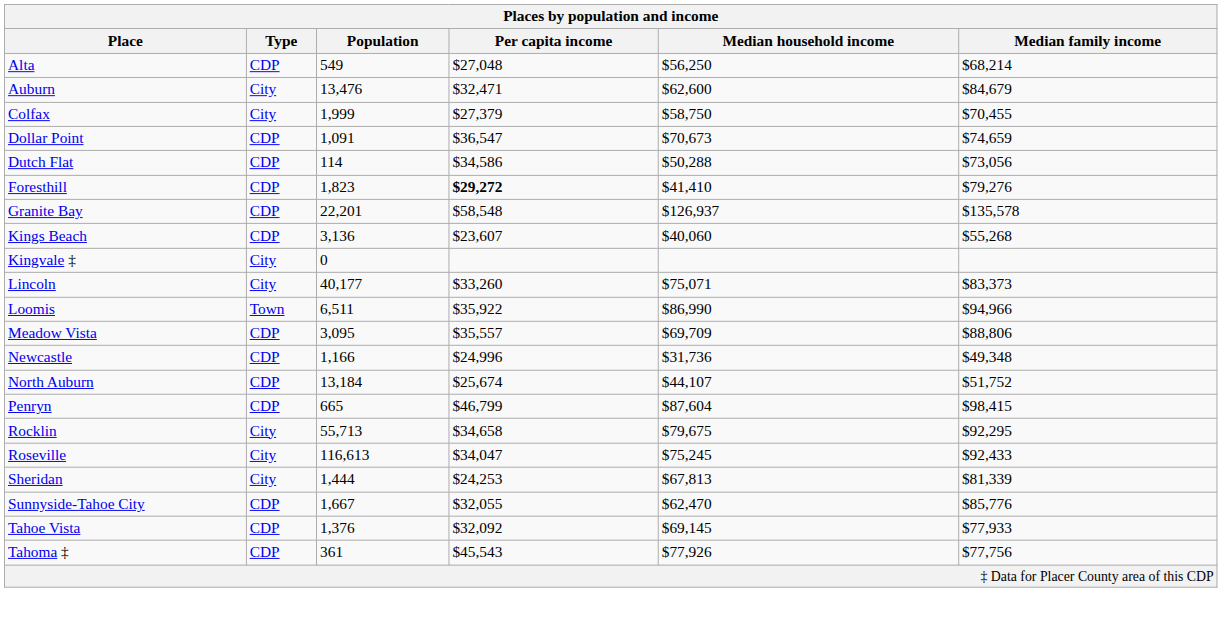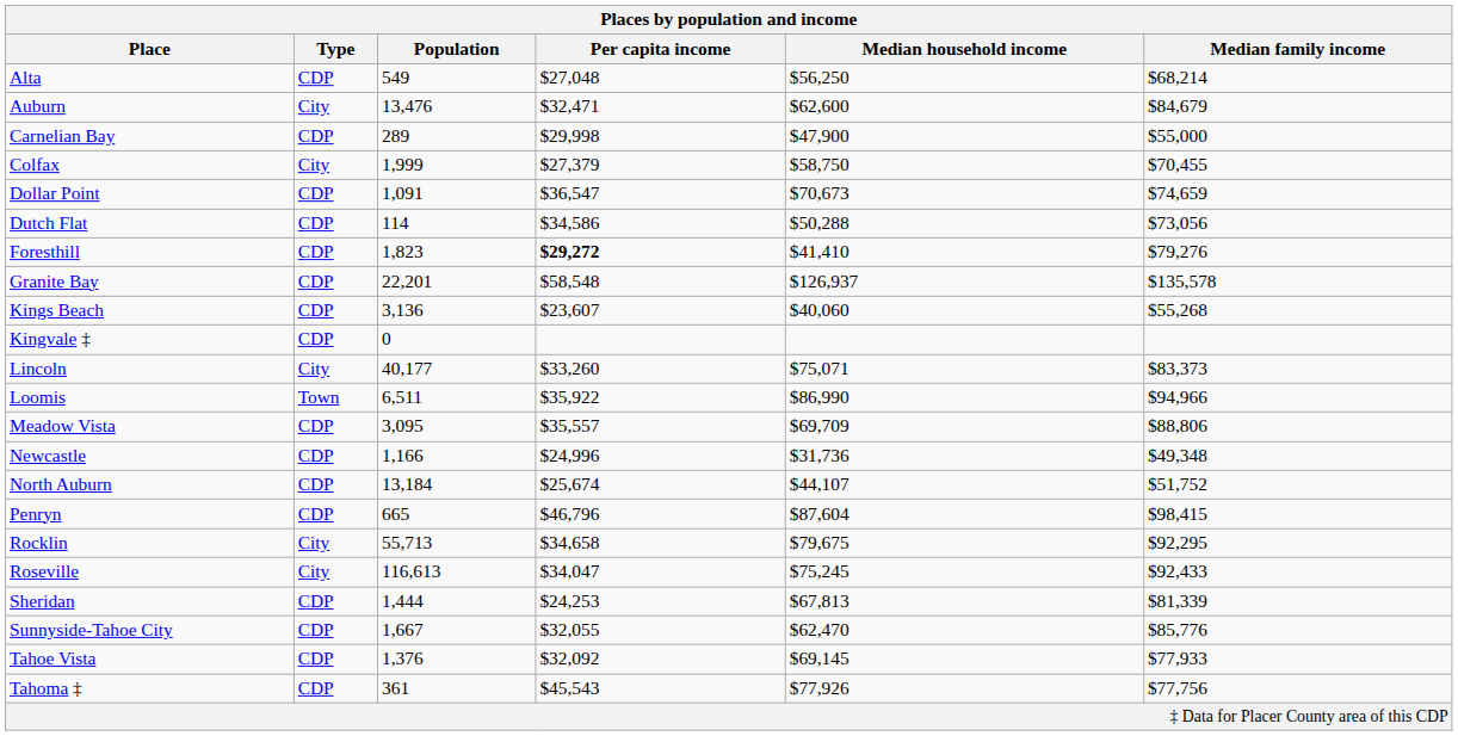 <table class="wikitable collapsible collapsed sortable" style="width: 100%;">
 <tr>
 <th colspan=6>Places by population and income</th>
 </tr>
 <tr>
 <th>Place</th>
 <th>Type</th>
 <th>Population</th>
 <th data-sort-type="currency">Per capita income</th>
 <th data-sort-type="currency">Median household income</th>
 <th data-sort-type="currency">Median family income</th>
 </tr>
 <tr>
 <td><a href='#'>Alta</a></td>
 <td><a href='#'>CDP</a></td>
 <td>549</td>
 <td>$27,048</td>
 <td>$56,250</td>
 <td>$68,214</td>
 </tr>
 <tr>
 <td><a href='#'>Auburn</a></td>
 <td><a href='#'>City</a></td>
 <td>13,476</td>
 <td>$32,471</td>
 <td>$62,600</td>
 <td>$84,679</td>
+</tr>
+<tr>
+<td><a href='#'>Carnelian Bay</a></td>
+<td><a href='#'>CDP</a></td>
+<td>289</td>
+<td>$29,998</td>
+<td>$47,900</td>
+<td>$55,000</td>
 </tr>
 <tr>
 <td><a href='#'>Colfax</a></td>
 <td><a href='#'>City</a></td>
 <td>1,999</td>
 <td>$27,379</td>
 <td>$58,750</td>
 <td>$70,455</td>
 </tr>
 <tr>
 <td><a href='#'>Dollar Point</a></td>
 <td><a href='#'>CDP</a></td>
 <td>1,091</td>
 <td>$36,547</td>
 <td>$70,673</td>
 <td>$74,659</td>
 </tr>
 <tr>
 <td><a href='#'>Dutch Flat</a></td>
 <td><a href='#'>CDP</a></td>
 <td>114</td>
 <td>$34,586</td>
 <td>$50,288</td>
 <td>$73,056</td>
 </tr>
 <tr>
 <td><a href='#'>Foresthill</a></td>
 <td><a href='#'>CDP</a></td>
 <td>1,823</td>
 <td><strong>$29,272</strong></td>
 <td>$41,410</td>
 <td>$79,276</td>
 </tr>
 <tr>
 <td><a href='#'>Granite Bay</a></td>
 <td><a href='#'>CDP</a></td>
 <td>22,201</td>
 <td>$58,548</td>
 <td>$126,937</td>
 <td>$135,578</td>
 </tr>
 <tr>
 <td><a href='#'>Kings Beach</a></td>
 <td><a href='#'>CDP</a></td>
 <td>3,136</td>
 <td>$23,607</td>
 <td>$40,060</td>
 <td>$55,268</td>
 </tr>
 <tr>
 <td><a href='#'>Kingvale</a> ‡</td>
-<td><a href='#'>City</a></td>
+<td><a href='#'>CDP</a></td>
 <td>0</td>
 <td></td>
 <td></td>
 <td></td>
 </tr>
 <tr>
 <td><a href='#'>Lincoln</a></td>
 <td><a href='#'>City</a></td>
 <td>40,177</td>
 <td>$33,260</td>
 <td>$75,071</td>
 <td>$83,373</td>
 </tr>
 <tr>
 <td><a href='#'>Loomis</a></td>
 <td><a href='#'>Town</a></td>
 <td>6,511</td>
 <td>$35,922</td>
 <td>$86,990</td>
 <td>$94,966</td>
 </tr>
 <tr>
 <td><a href='#'>Meadow Vista</a></td>
 <td><a href='#'>CDP</a></td>
 <td>3,095</td>
 <td>$35,557</td>
 <td>$69,709</td>
 <td>$88,806</td>
 </tr>
 <tr>
 <td><a href='#'>Newcastle</a></td>
 <td><a href='#'>CDP</a></td>
 <td>1,166</td>
 <td>$24,996</td>
 <td>$31,736</td>
 <td>$49,348</td>
 </tr>
 <tr>
 <td><a href='#'>North Auburn</a></td>
 <td><a href='#'>CDP</a></td>
 <td>13,184</td>
 <td>$25,674</td>
 <td>$44,107</td>
 <td>$51,752</td>
 </tr>
 <tr>
 <td><a href='#'>Penryn</a></td>
 <td><a href='#'>CDP</a></td>
 <td>665</td>
-<td>$46,799</td>
+<td>$46,796</td>
 <td>$87,604</td>
 <td>$98,415</td>
 </tr>
 <tr>
 <td><a href='#'>Rocklin</a></td>
 <td><a href='#'>City</a></td>
 <td>55,713</td>
 <td>$34,658</td>
 <td>$79,675</td>
 <td>$92,295</td>
 </tr>
 <tr>
 <td><a href='#'>Roseville</a></td>
 <td><a href='#'>City</a></td>
 <td>116,613</td>
 <td>$34,047</td>
 <td>$75,245</td>
 <td>$92,433</td>
 </tr>
 <tr>
 <td><a href='#'>Sheridan</a></td>
-<td><a href='#'>City</a></td>
+<td><a href='#'>CDP</a></td>
 <td>1,444</td>
 <td>$24,253</td>
 <td>$67,813</td>
 <td>$81,339</td>
 </tr>
 <tr>
 <td><a href='#'>Sunnyside-Tahoe City</a></td>
 <td><a href='#'>CDP</a></td>
 <td>1,667</td>
 <td>$32,055</td>
 <td>$62,470</td>
 <td>$85,776</td>
 </tr>
 <tr>
 <td><a href='#'>Tahoe Vista</a></td>
 <td><a href='#'>CDP</a></td>
 <td>1,376</td>
 <td>$32,092</td>
 <td>$69,145</td>
 <td>$77,933</td>
 </tr>
 <tr>
 <td><a href='#'>Tahoma</a> ‡</td>
 <td><a href='#'>CDP</a></td>
 <td>361</td>
 <td>$45,543</td>
 <td>$77,926</td>
 <td>$77,756</td>
 </tr>
 <tr>
 <th colspan=6 style="text-align: right; font-weight: normal; font-size: 90%;">‡ Data for Placer County area of this CDP</th>
 </tr>
 </table>
